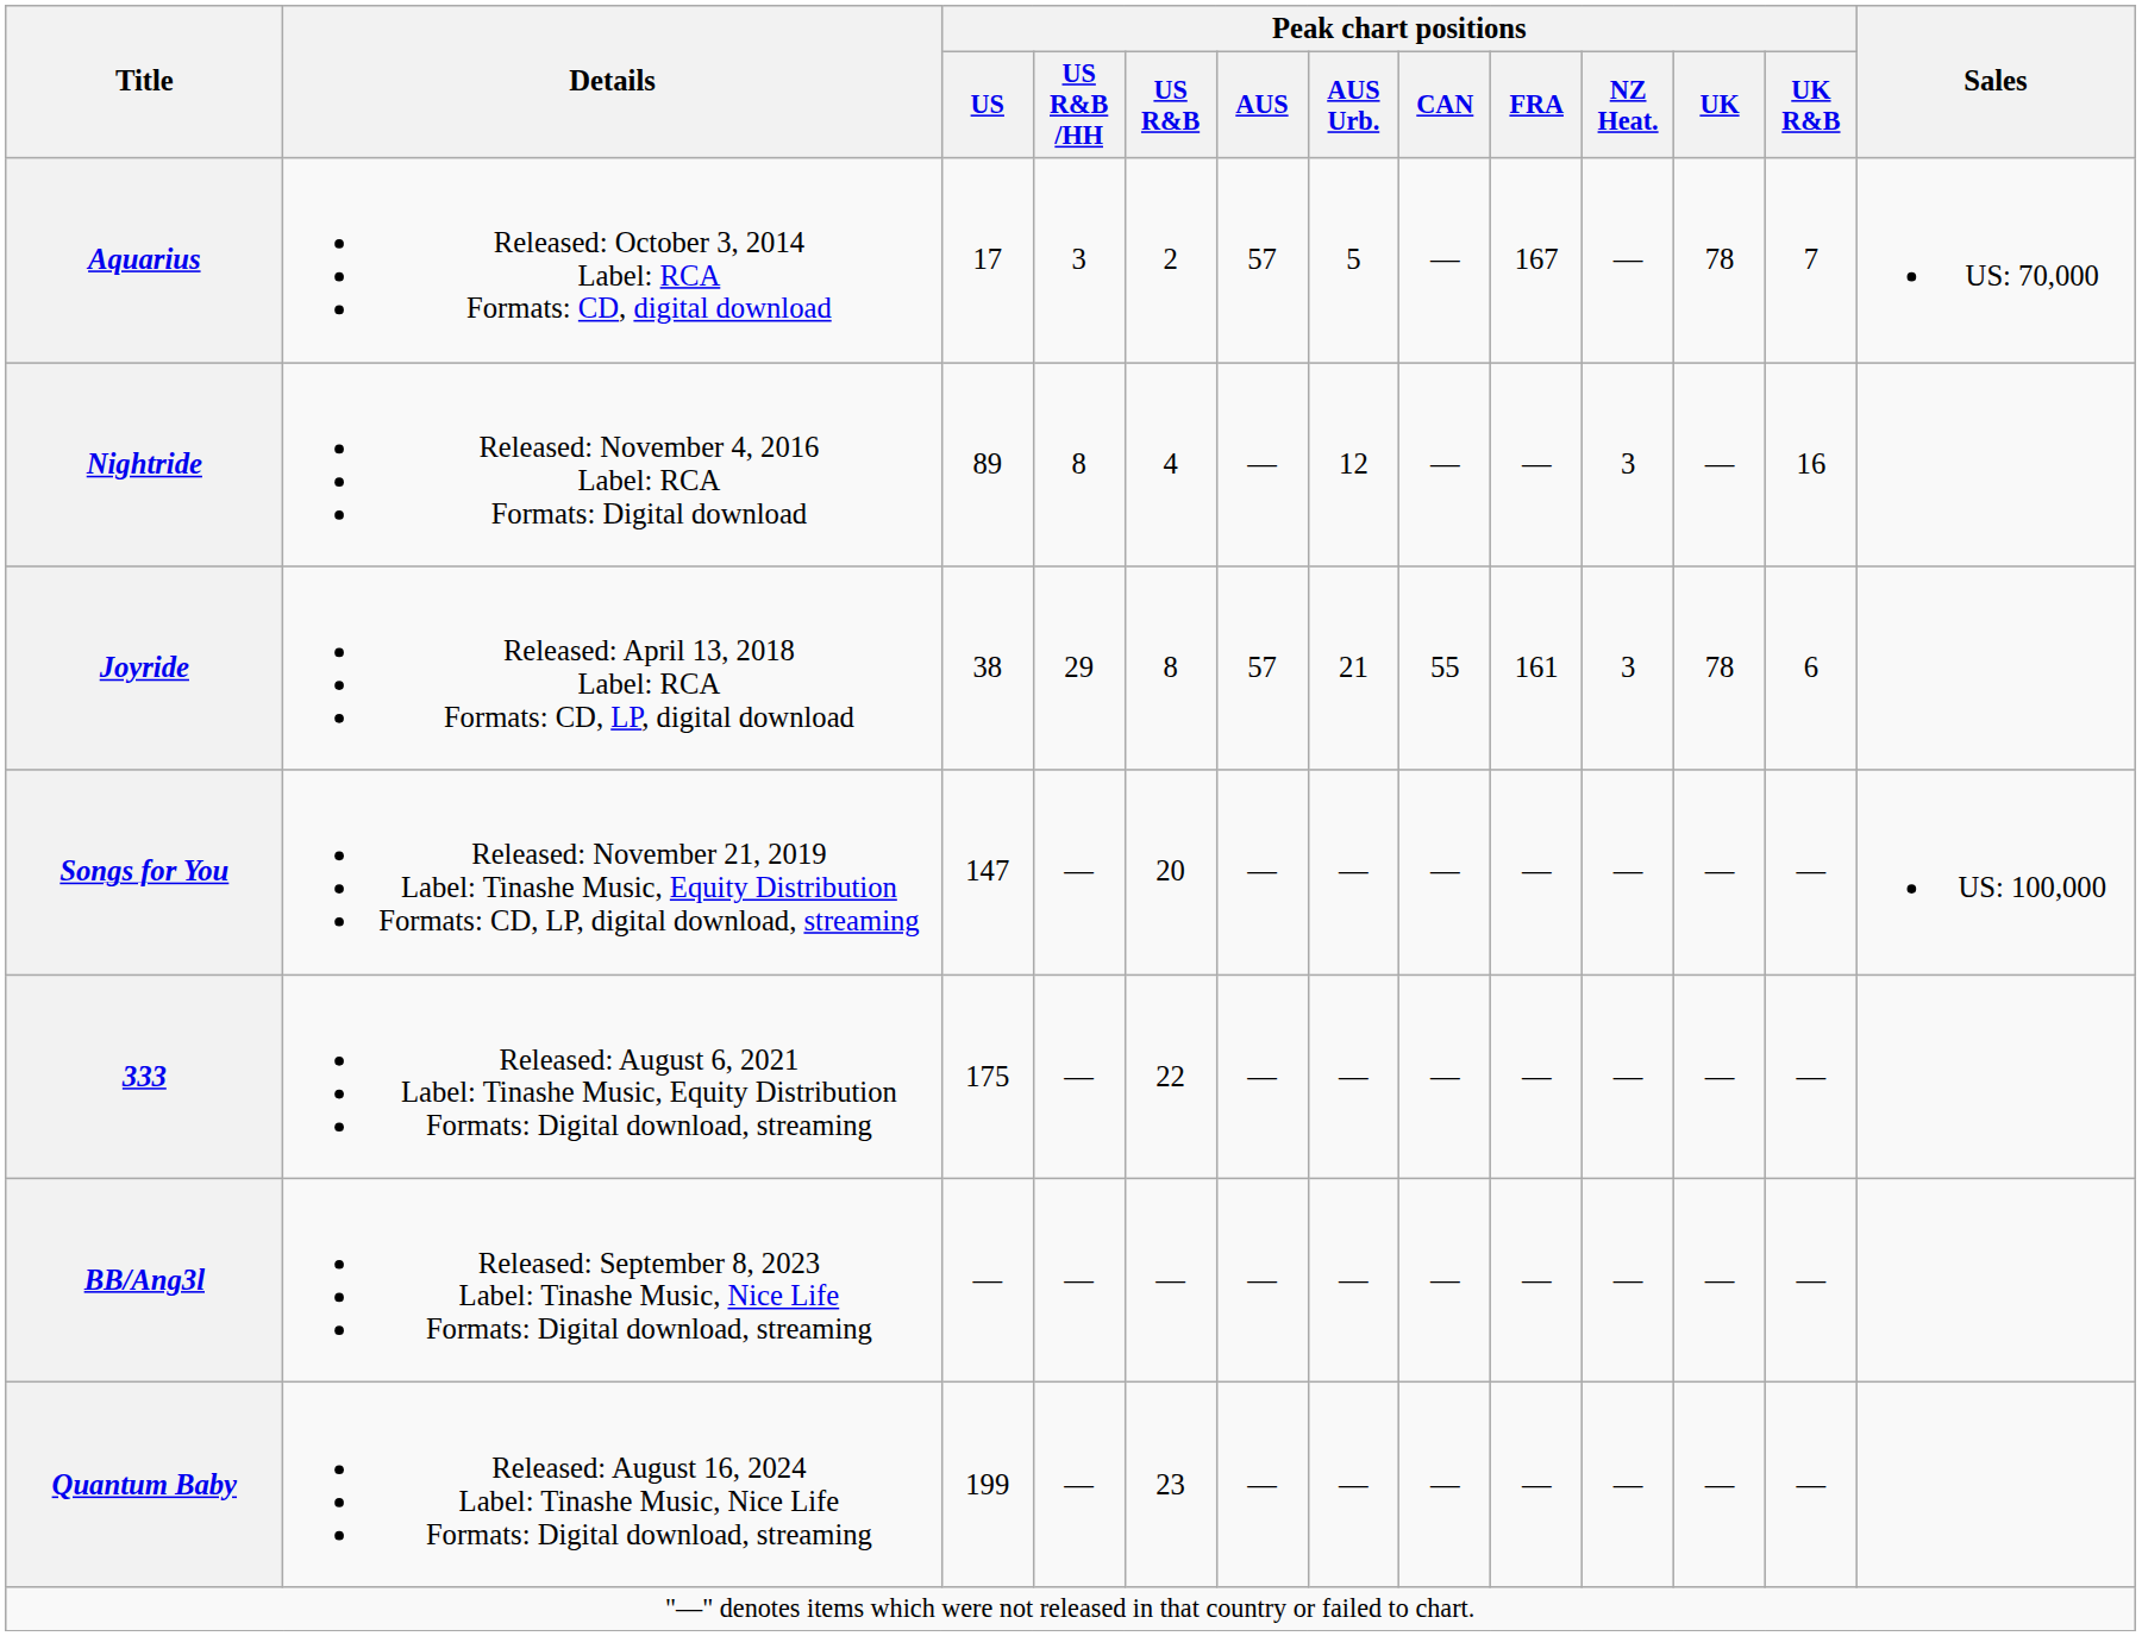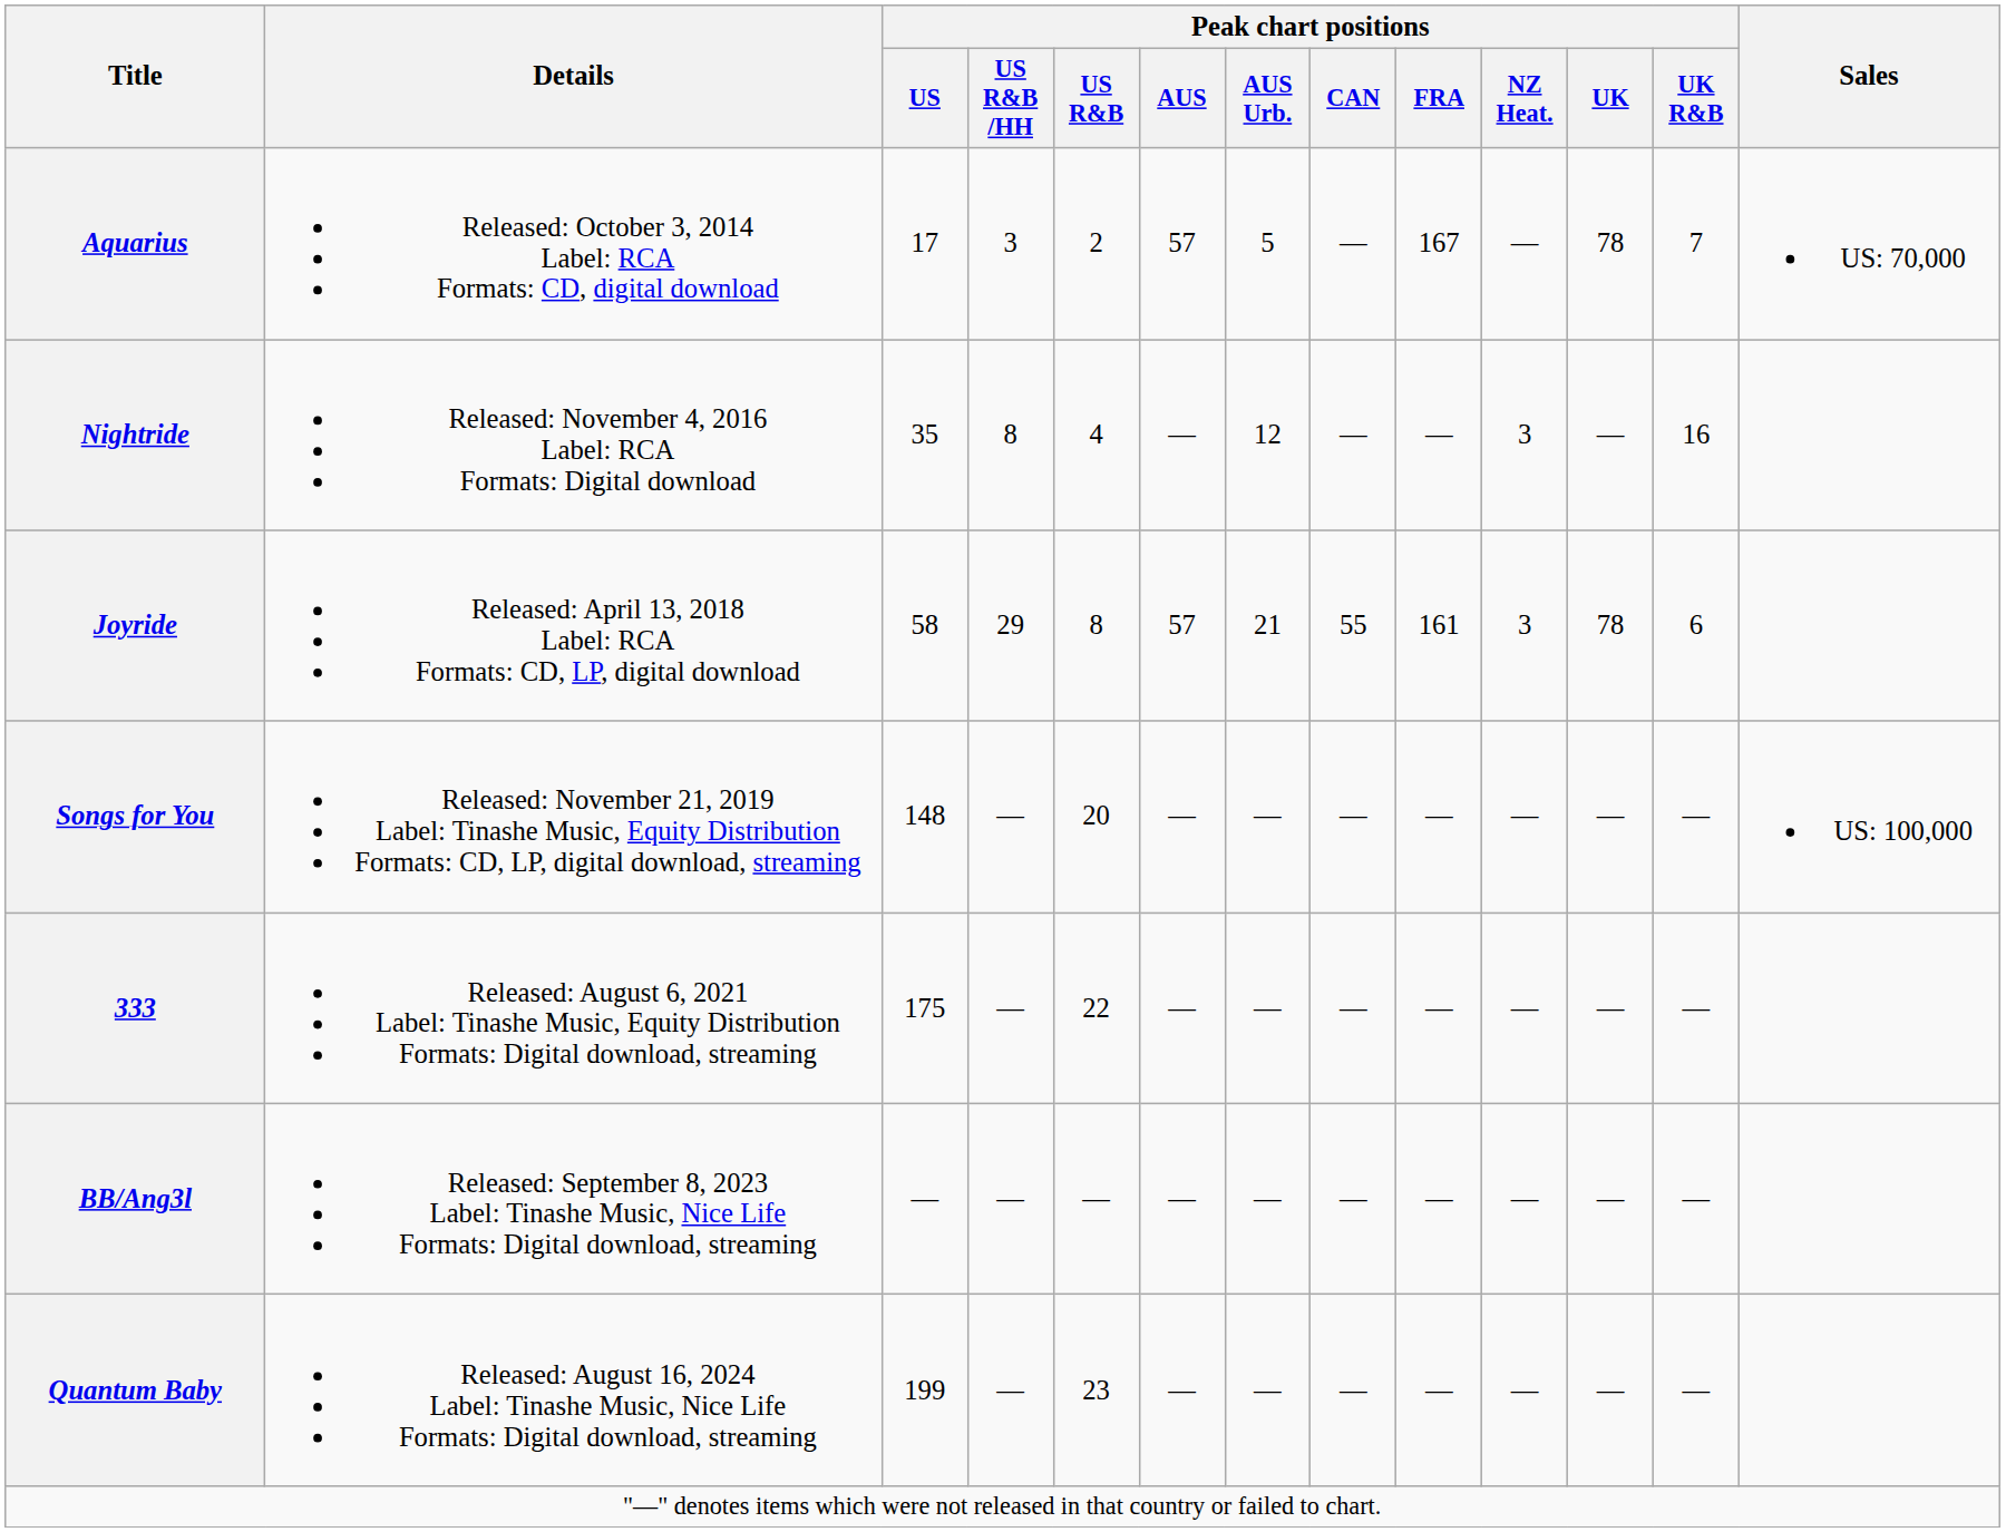 <table class="wikitable plainrowheaders" style="text-align:center;">
 <tr>
 <th scope="col" rowspan="2" style="width:9em;">Title</th>
 <th scope="col" rowspan="2" style="width:22em;">Details</th>
 <th scope="col" colspan="10">Peak chart positions</th>
 <th scope="col" rowspan="2" style="width:9em;">Sales</th>
 </tr>
 <tr>
 <th scope="col" style="width:3em;font-size:90%;"><a href='#'>US</a><br></th>
 <th scope="col" style="width:3em;font-size:90%;"><a href='#'>US<br>R&B<br>/HH</a><br></th>
 <th scope="col" style="width:3em;font-size:90%;"><a href='#'>US<br>R&B</a><br></th>
 <th scope="col" style="width:3em;font-size:90%;"><a href='#'>AUS</a><br></th>
 <th scope="col" style="width:3em;font-size:90%;"><a href='#'>AUS<br>Urb.</a><br></th>
 <th scope="col" style="width:3em;font-size:90%;"><a href='#'>CAN</a><br></th>
 <th scope="col" style="width:3em;font-size:90%;"><a href='#'>FRA</a><br></th>
 <th scope="col" style="width:3em;font-size:90%;"><a href='#'>NZ<br>Heat.</a><br></th>
 <th scope="col" style="width:3em;font-size:90%;"><a href='#'>UK</a><br></th>
 <th scope="col" style="width:3em;font-size:90%;"><a href='#'>UK<br>R&B</a><br></th>
 </tr>
 <tr>
 <th scope="row"><em><a href='#'>Aquarius</a></em></th>
 <td><br><ul><li>Released: October 3, 2014</li><li>Label: <a href='#'>RCA</a></li><li>Formats: <a href='#'>CD</a>, <a href='#'>digital download</a></li></ul></td>
 <td>17</td>
 <td>3</td>
 <td>2</td>
 <td>57</td>
 <td>5</td>
 <td>—</td>
 <td>167</td>
 <td>—</td>
 <td>78</td>
 <td>7</td>
 <td><br><ul><li>US: 70,000 <br></li></ul></td>
 </tr>
 <tr>
 <th scope="row"><em><a href='#'>Nightride</a></em></th>
 <td><br><ul><li>Released: November 4, 2016</li><li>Label: RCA</li><li>Formats: Digital download</li></ul></td>
-<td>89</td>
+<td>35</td>
 <td>8</td>
 <td>4</td>
 <td>—</td>
 <td>12</td>
 <td>—</td>
 <td>—</td>
 <td>3</td>
 <td>—</td>
 <td>16</td>
 <td></td>
 </tr>
 <tr>
 <th scope="row"><em><a href='#'>Joyride</a></em></th>
 <td><br><ul><li>Released: April 13, 2018</li><li>Label: RCA</li><li>Formats: CD, <a href='#'>LP</a>, digital download</li></ul></td>
-<td>38</td>
+<td>58</td>
 <td>29</td>
 <td>8</td>
 <td>57</td>
 <td>21</td>
 <td>55</td>
 <td>161</td>
 <td>3</td>
 <td>78</td>
 <td>6</td>
 <td></td>
 </tr>
 <tr>
 <th scope="row"><em><a href='#'>Songs for You</a></em></th>
 <td><br><ul><li>Released: November 21, 2019</li><li>Label: Tinashe Music, <a href='#'>Equity Distribution</a></li><li>Formats: CD, LP, digital download, <a href='#'>streaming</a></li></ul></td>
-<td>147</td>
+<td>148</td>
 <td>—</td>
 <td>20</td>
 <td>—</td>
 <td>—</td>
 <td>—</td>
 <td>—</td>
 <td>—</td>
 <td>—</td>
 <td>—</td>
 <td><br><ul><li>US: 100,000 <br></li></ul></td>
 </tr>
 <tr>
 <th scope="row"><em><a href='#'>333</a></em></th>
 <td><br><ul><li>Released: August 6, 2021</li><li>Label: Tinashe Music, Equity Distribution</li><li>Formats: Digital download, streaming</li></ul></td>
 <td>175</td>
 <td>—</td>
 <td>22</td>
 <td>—</td>
 <td>—</td>
 <td>—</td>
 <td>—</td>
 <td>—</td>
 <td>—</td>
 <td>—</td>
 <td></td>
 </tr>
 <tr>
 <th scope="row"><em><a href='#'>BB/Ang3l</a></em></th>
 <td><br><ul><li>Released: September 8, 2023</li><li>Label: Tinashe Music, <a href='#'>Nice Life</a></li><li>Formats: Digital download, streaming</li></ul></td>
 <td>—</td>
 <td>—</td>
 <td>—</td>
 <td>—</td>
 <td>—</td>
 <td>—</td>
 <td>—</td>
 <td>—</td>
 <td>—</td>
 <td>—</td>
 <td></td>
 </tr>
 <tr>
 <th scope="row"><em><a href='#'>Quantum Baby</a></em></th>
 <td><br><ul><li>Released: August 16, 2024</li><li>Label: Tinashe Music, Nice Life</li><li>Formats: Digital download, streaming</li></ul></td>
 <td>199</td>
 <td>—</td>
 <td>23</td>
 <td>—</td>
 <td>—</td>
 <td>—</td>
 <td>—</td>
 <td>—</td>
 <td>—</td>
 <td>—</td>
 <td></td>
 </tr>
 <tr>
 <td colspan="14" style="font-size:90%;">"—" denotes items which were not released in that country or failed to chart.</td>
 </tr>
 </table>
